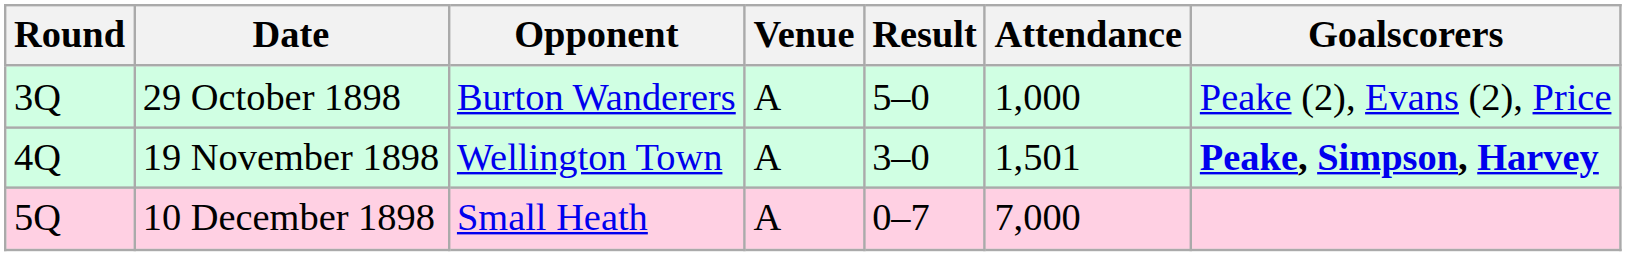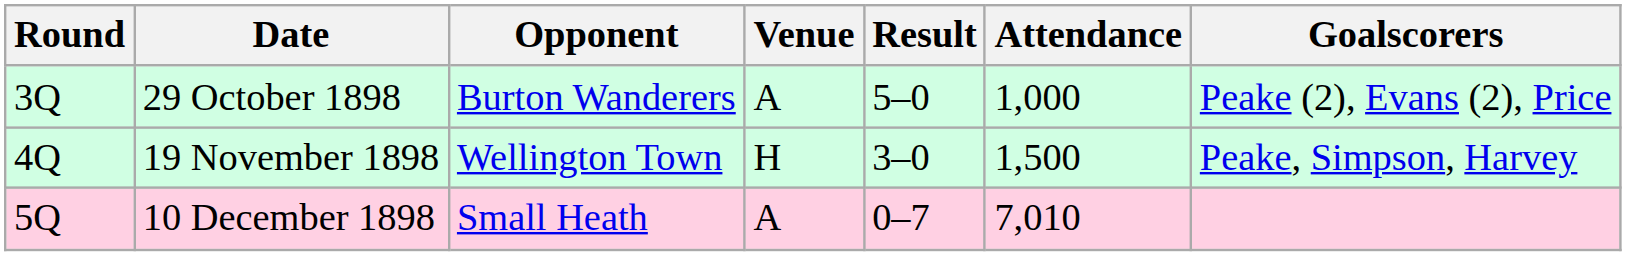 <table class="wikitable">
 <tr>
 <th>Round</th>
 <th>Date</th>
 <th>Opponent</th>
 <th>Venue</th>
 <th>Result</th>
 <th>Attendance</th>
 <th>Goalscorers</th>
 </tr>
 <tr style="background-color: #d0ffe3;">
 <td>3Q</td>
 <td>29 October 1898</td>
 <td><a href='#'>Burton Wanderers</a></td>
 <td>A</td>
 <td>5–0</td>
 <td>1,000</td>
 <td><a href='#'>Peake</a> (2), <a href='#'>Evans</a> (2), <a href='#'>Price</a></td>
 </tr>
 <tr style="background-color: #d0ffe3;">
 <td>4Q</td>
 <td>19 November 1898</td>
 <td><a href='#'>Wellington Town</a></td>
-<td>A</td>
+<td>H</td>
 <td>3–0</td>
-<td>1,501</td>
-<td><strong><a href='#'>Peake</a>, <a href='#'>Simpson</a>, <a href='#'>Harvey</a></strong></td>
+<td>1,500</td>
+<td><a href='#'>Peake</a>, <a href='#'>Simpson</a>, <a href='#'>Harvey</a></td>
 </tr>
 <tr style="background-color: #ffd0e3;">
 <td>5Q</td>
 <td>10 December 1898</td>
 <td><a href='#'>Small Heath</a></td>
 <td>A</td>
 <td>0–7</td>
-<td>7,000</td>
+<td>7,010</td>
 <td></td>
 </tr>
 </table>
